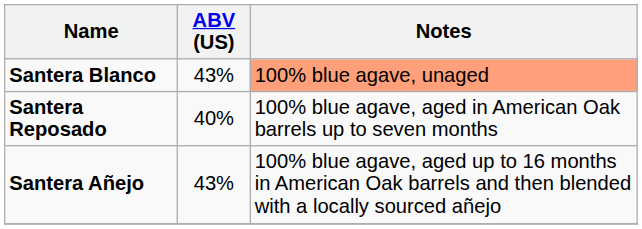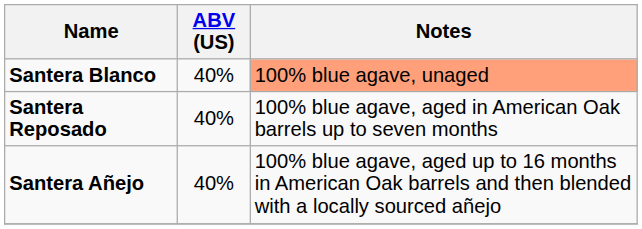 <table class="wikitable" style="text-align:left">
 <tr>
 <th style="width:130px;">Name</th>
 <th style="width:50px;"><a href='#'>ABV</a> (US)</th>
 <th style="width:300px;">Notes</th>
 </tr>
 <tr>
 <td><strong>Santera Blanco</strong></td>
-<td style="text-align:center;">43%</td>
+<td style="text-align:center;">40%</td>
 <td style="background: lightsalmon;">100% blue agave, unaged </td>
 </tr>
 <tr>
 <td><strong>Santera Reposado</strong></td>
 <td style="text-align:center;">40%</td>
 <td>100% blue agave, aged in American Oak barrels up to seven months</td>
 </tr>
 <tr>
 <td><strong>Santera Añejo</strong></td>
-<td style="text-align:center;">43%</td>
+<td style="text-align:center;">40%</td>
 <td>100% blue agave, aged up to 16 months in American Oak barrels and then blended with a locally sourced añejo</td>
 </tr>
 <tr>
 </tr>
 </table>
